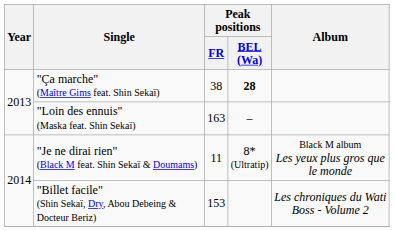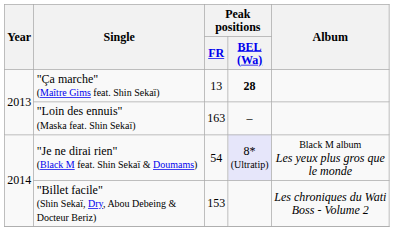 <table class="wikitable">
 <tr>
 <th align="center" rowspan="2" width="10">Year</th>
 <th align="center" rowspan="2" width="220">Single</th>
 <th align="center" colspan="2" width="10">Peak positions</th>
 <th align="center" rowspan="2" width="150">Album</th>
 </tr>
 <tr>
 <th><a href='#'>FR</a><br></th>
 <th><a href='#'>BEL<br>(Wa)</a><br></th>
 </tr>
 <tr>
 <td rowspan="2">2013</td>
 <td>"Ça marche" <br><small>(<a href='#'>Maître Gims</a> feat. Shin Sekaï)</small></td>
-<td style="text-align:center;">38</td>
+<td style="text-align:center;">13</td>
 <td style="text-align:center;"><strong>28</strong></td>
 <td style="text-align:center;"></td>
 </tr>
 <tr>
 <td>"Loin des ennuis" <br><small>(Maska feat. Shin Sekaï)</small></td>
 <td style="text-align:center;">163</td>
 <td style="text-align:center;">–</td>
 <td style="text-align:center;"></td>
 </tr>
 <tr>
 <td rowspan=2>2014</td>
 <td>"Je ne dirai rien"<br><small>(<a href='#'>Black M</a> feat. Shin Sekaï & <a href='#'>Doumams</a>)</small></td>
-<td style="text-align:center;">11</td>
-<td style="text-align:center;">8*<br><small>(Ultratip)</small></td>
+<td style="text-align:center;">54</td>
+<td style="background: lavender; text-align:center;">8*<br><small>(Ultratip)</small></td>
 <td style="text-align:center;"><small>Black M album</small><br><em>Les yeux plus gros que le monde</em></td>
 </tr>
 <tr>
 <td>"Billet facile"<br><small>(Shin Sekaï, <a href='#'>Dry</a>, Abou Debeing & Docteur Beriz)</small></td>
 <td style="text-align:center;">153</td>
 <td style="text-align:center;"></td>
 <td style="text-align:center;"><em>Les chroniques du Wati Boss - Volume 2</em></td>
 </tr>
 <tr>
 </tr>
 </table>
